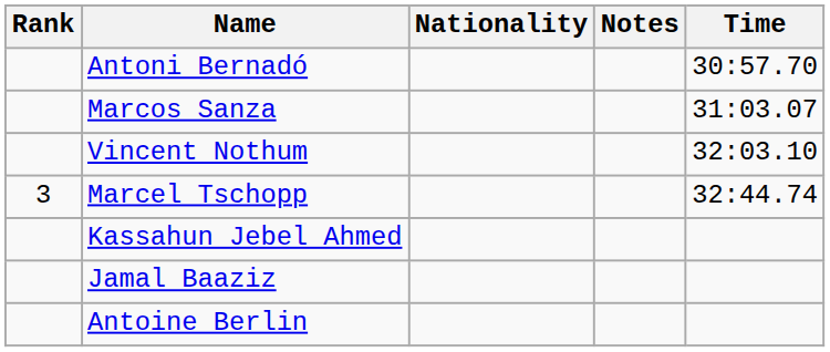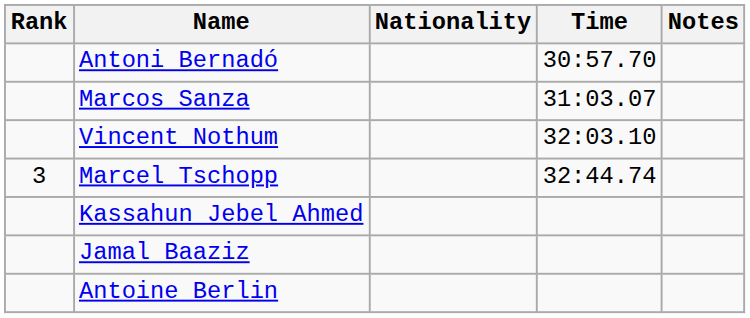 <table class="wikitable sortable" style="text-align:center; font-size:95%">
 <tr>
 <th>Rank</th>
 <th>Name</th>
 <th>Nationality</th>
+<th>Time</th>
 <th>Notes</th>
-<th>Time</th>
 </tr>
 <tr>
 <td></td>
 <td align=left><a href='#'>Antoni Bernadó</a></td>
 <td align=left></td>
+<td>30:57.70</td>
 <td></td>
-<td>30:57.70</td>
 </tr>
 <tr>
 <td></td>
 <td align=left><a href='#'>Marcos Sanza</a></td>
 <td align=left></td>
+<td>31:03.07</td>
 <td></td>
-<td>31:03.07</td>
 </tr>
 <tr>
 <td></td>
 <td align=left><a href='#'>Vincent Nothum</a></td>
 <td align=left></td>
+<td>32:03.10</td>
 <td></td>
-<td>32:03.10</td>
 </tr>
 <tr>
 <td>3</td>
 <td align=left><a href='#'>Marcel Tschopp</a></td>
 <td align=left></td>
+<td>32:44.74</td>
 <td></td>
-<td>32:44.74</td>
 </tr>
 <tr>
 <td></td>
 <td align=left><a href='#'>Kassahun Jebel Ahmed</a></td>
 <td align=left></td>
 <td></td>
 <td></td>
 </tr>
 <tr>
 <td></td>
 <td align=left><a href='#'>Jamal Baaziz</a></td>
 <td align=left></td>
 <td></td>
 <td></td>
 </tr>
 <tr>
 <td></td>
 <td align=left><a href='#'>Antoine Berlin</a></td>
 <td align=left></td>
 <td></td>
 <td></td>
 </tr>
 </table>
